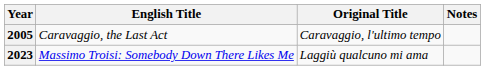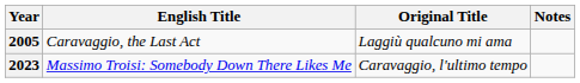 <table class="wikitable">
 <tr>
 <th>Year</th>
 <th>English Title</th>
 <th>Original Title</th>
 <th>Notes</th>
 </tr>
 <tr>
 <th>2005</th>
 <td><em>Caravaggio, the Last Act</em></td>
-<td><em>Caravaggio, l'ultimo tempo</em></td>
+<td><em>Laggiù qualcuno mi ama</em></td>
 <td></td>
 </tr>
 <tr>
 <th>2023</th>
 <td><em><a href='#'>Massimo Troisi: Somebody Down There Likes Me</a></em></td>
-<td><em>Laggiù qualcuno mi ama</em></td>
+<td><em>Caravaggio, l'ultimo tempo</em></td>
 <td></td>
 </tr>
 </table>
